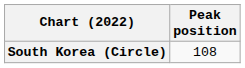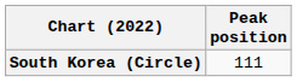 <table class="wikitable plainrowheaders" style="text-align:center">
 <tr>
 <th scope="col">Chart (2022)</th>
 <th scope="col">Peak<br>position</th>
 </tr>
 <tr>
 <th scope="row">South Korea (Circle)</th>
-<td>108</td>
+<td>111</td>
 </tr>
 </table>
